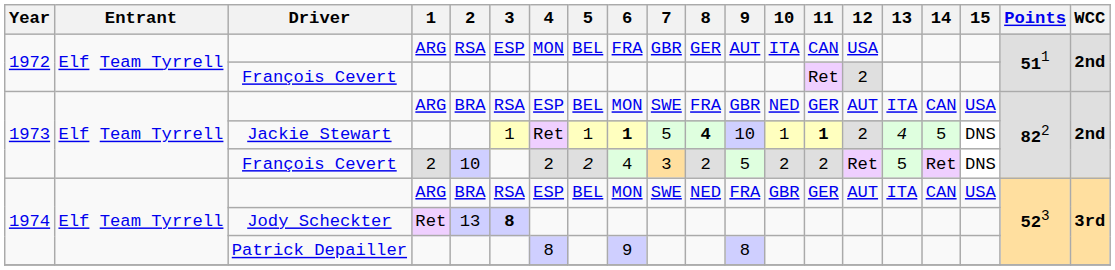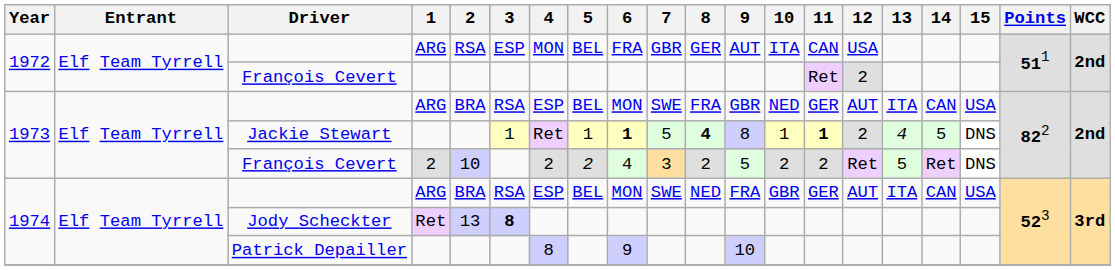 <table class="wikitable" style="text-align:center; font-size:90%">
 <tr>
 <th>Year</th>
 <th>Entrant</th>
 <th>Driver</th>
 <th>1</th>
 <th>2</th>
 <th>3</th>
 <th>4</th>
 <th>5</th>
 <th>6</th>
 <th>7</th>
 <th>8</th>
 <th>9</th>
 <th>10</th>
 <th>11</th>
 <th>12</th>
 <th>13</th>
 <th>14</th>
 <th>15</th>
 <th><a href='#'>Points</a></th>
 <th>WCC</th>
 </tr>
 <tr>
 <td rowspan="2"><a href='#'>1972</a></td>
 <td rowspan="2"><a href='#'>Elf</a> <a href='#'>Team Tyrrell</a></td>
 <td></td>
 <td><a href='#'>ARG</a></td>
 <td><a href='#'>RSA</a></td>
 <td><a href='#'>ESP</a></td>
 <td><a href='#'>MON</a></td>
 <td><a href='#'>BEL</a></td>
 <td><a href='#'>FRA</a></td>
 <td><a href='#'>GBR</a></td>
 <td><a href='#'>GER</a></td>
 <td><a href='#'>AUT</a></td>
 <td><a href='#'>ITA</a></td>
 <td><a href='#'>CAN</a></td>
 <td><a href='#'>USA</a></td>
 <td></td>
 <td></td>
 <td></td>
 <td rowspan="2" style="background:#dfdfdf;"><strong>51</strong><sup>1</sup></td>
 <td rowspan="2" style="background:#dfdfdf;"><strong>2nd</strong></td>
 </tr>
 <tr>
 <td><a href='#'>François Cevert</a></td>
 <td></td>
 <td></td>
 <td></td>
 <td></td>
 <td></td>
 <td></td>
 <td></td>
 <td></td>
 <td></td>
 <td></td>
 <td style="background:#efcfff;">Ret</td>
 <td style="background:#dfdfdf;">2</td>
 <td></td>
 <td></td>
 <td></td>
 </tr>
 <tr>
 <td rowspan="3"><a href='#'>1973</a></td>
 <td rowspan="3"><a href='#'>Elf</a> <a href='#'>Team Tyrrell</a></td>
 <td></td>
 <td><a href='#'>ARG</a></td>
 <td><a href='#'>BRA</a></td>
 <td><a href='#'>RSA</a></td>
 <td><a href='#'>ESP</a></td>
 <td><a href='#'>BEL</a></td>
 <td><a href='#'>MON</a></td>
 <td><a href='#'>SWE</a></td>
 <td><a href='#'>FRA</a></td>
 <td><a href='#'>GBR</a></td>
 <td><a href='#'>NED</a></td>
 <td><a href='#'>GER</a></td>
 <td><a href='#'>AUT</a></td>
 <td><a href='#'>ITA</a></td>
 <td><a href='#'>CAN</a></td>
 <td><a href='#'>USA</a></td>
 <td rowspan="3" style="background:#dfdfdf;"><strong>82</strong><sup>2</sup></td>
 <td rowspan="3" style="background:#dfdfdf;"><strong>2nd</strong></td>
 </tr>
 <tr>
 <td><a href='#'>Jackie Stewart</a></td>
 <td></td>
 <td></td>
 <td style="background:#ffffbf;">1</td>
 <td style="background:#efcfff;">Ret</td>
 <td style="background:#ffffbf;">1</td>
 <td style="background:#ffffbf;"><strong>1</strong></td>
 <td style="background:#dfffdf;">5</td>
 <td style="background:#dfffdf;"><strong>4</strong></td>
-<td style="background:#cfcfff;">10</td>
+<td style="background:#cfcfff;">8</td>
 <td style="background:#ffffbf;">1</td>
 <td style="background:#ffffbf;"><strong>1</strong></td>
 <td style="background:#dfdfdf;">2</td>
 <td style="background:#dfffdf;"><em>4</em></td>
 <td style="background:#dfffdf;">5</td>
 <td style="background:white;">DNS</td>
 </tr>
 <tr>
 <td><a href='#'>François Cevert</a></td>
 <td style="background:#dfdfdf;">2</td>
 <td style="background:#cfcfff;">10</td>
 <td></td>
 <td style="background:#dfdfdf;">2</td>
 <td style="background:#dfdfdf;"><em>2</em></td>
 <td style="background:#dfffdf;">4</td>
 <td style="background:#ffdf9f;">3</td>
 <td style="background:#dfdfdf;">2</td>
 <td style="background:#dfffdf;">5</td>
 <td style="background:#dfdfdf;">2</td>
 <td style="background:#dfdfdf;">2</td>
 <td style="background:#efcfff;">Ret</td>
 <td style="background:#dfffdf;">5</td>
 <td style="background:#efcfff;">Ret</td>
 <td style="background:#fff;">DNS</td>
 </tr>
 <tr>
 <td rowspan="3"><a href='#'>1974</a></td>
 <td rowspan="3"><a href='#'>Elf</a> <a href='#'>Team Tyrrell</a></td>
 <td></td>
 <td><a href='#'>ARG</a></td>
 <td><a href='#'>BRA</a></td>
 <td><a href='#'>RSA</a></td>
 <td><a href='#'>ESP</a></td>
 <td><a href='#'>BEL</a></td>
 <td><a href='#'>MON</a></td>
 <td><a href='#'>SWE</a></td>
 <td><a href='#'>NED</a></td>
 <td><a href='#'>FRA</a></td>
 <td><a href='#'>GBR</a></td>
 <td><a href='#'>GER</a></td>
 <td><a href='#'>AUT</a></td>
 <td><a href='#'>ITA</a></td>
 <td><a href='#'>CAN</a></td>
 <td><a href='#'>USA</a></td>
 <td rowspan="3" style="background:#ffdf9f;"><strong>52</strong><sup>3</sup></td>
 <td rowspan="3" style="background:#ffdf9f;"><strong>3rd</strong></td>
 </tr>
 <tr>
 <td><a href='#'>Jody Scheckter</a></td>
 <td style="background:#EFCFFF;">Ret</td>
 <td style="background:#CFCFFF;">13</td>
 <td style="background:#CFCFFF;"><strong>8</strong></td>
 <td></td>
 <td></td>
 <td></td>
 <td></td>
 <td></td>
 <td></td>
 <td></td>
 <td></td>
 <td></td>
 <td></td>
 <td></td>
 <td></td>
 </tr>
 <tr>
 <td><a href='#'>Patrick Depailler</a></td>
 <td></td>
 <td></td>
 <td></td>
 <td style="background:#cfcfff;">8</td>
 <td></td>
 <td style="background:#cfcfff;">9</td>
 <td></td>
 <td></td>
-<td style="background:#cfcfff;">8</td>
+<td style="background:#cfcfff;">10</td>
 <td></td>
 <td></td>
 <td></td>
 <td></td>
 <td></td>
 <td></td>
 </tr>
 <tr>
 </tr>
 </table>
